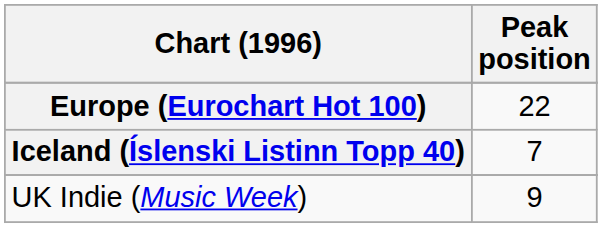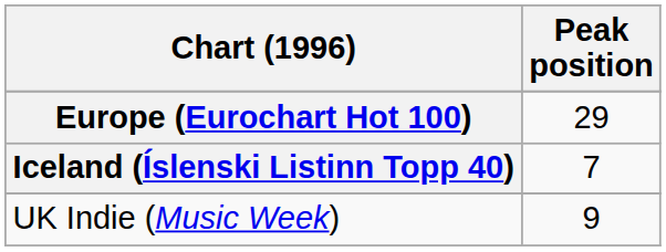 <table class="wikitable sortable plainrowheaders" style="text-align:center">
 <tr>
 <th>Chart (1996)</th>
 <th>Peak<br>position</th>
 </tr>
 <tr>
 </tr>
 <tr>
 <th scope="row">Europe (<a href='#'>Eurochart Hot 100</a>)</th>
-<td>22</td>
+<td>29</td>
 </tr>
 <tr>
 <th scope="row">Iceland (<a href='#'>Íslenski Listinn Topp 40</a>)</th>
 <td>7</td>
 </tr>
 <tr>
 </tr>
 <tr>
 </tr>
 <tr>
 </tr>
 <tr>
 </tr>
 <tr>
 <td align=left>UK Indie (<em><a href='#'>Music Week</a></em>)</td>
 <td align=center>9</td>
 </tr>
 </table>
